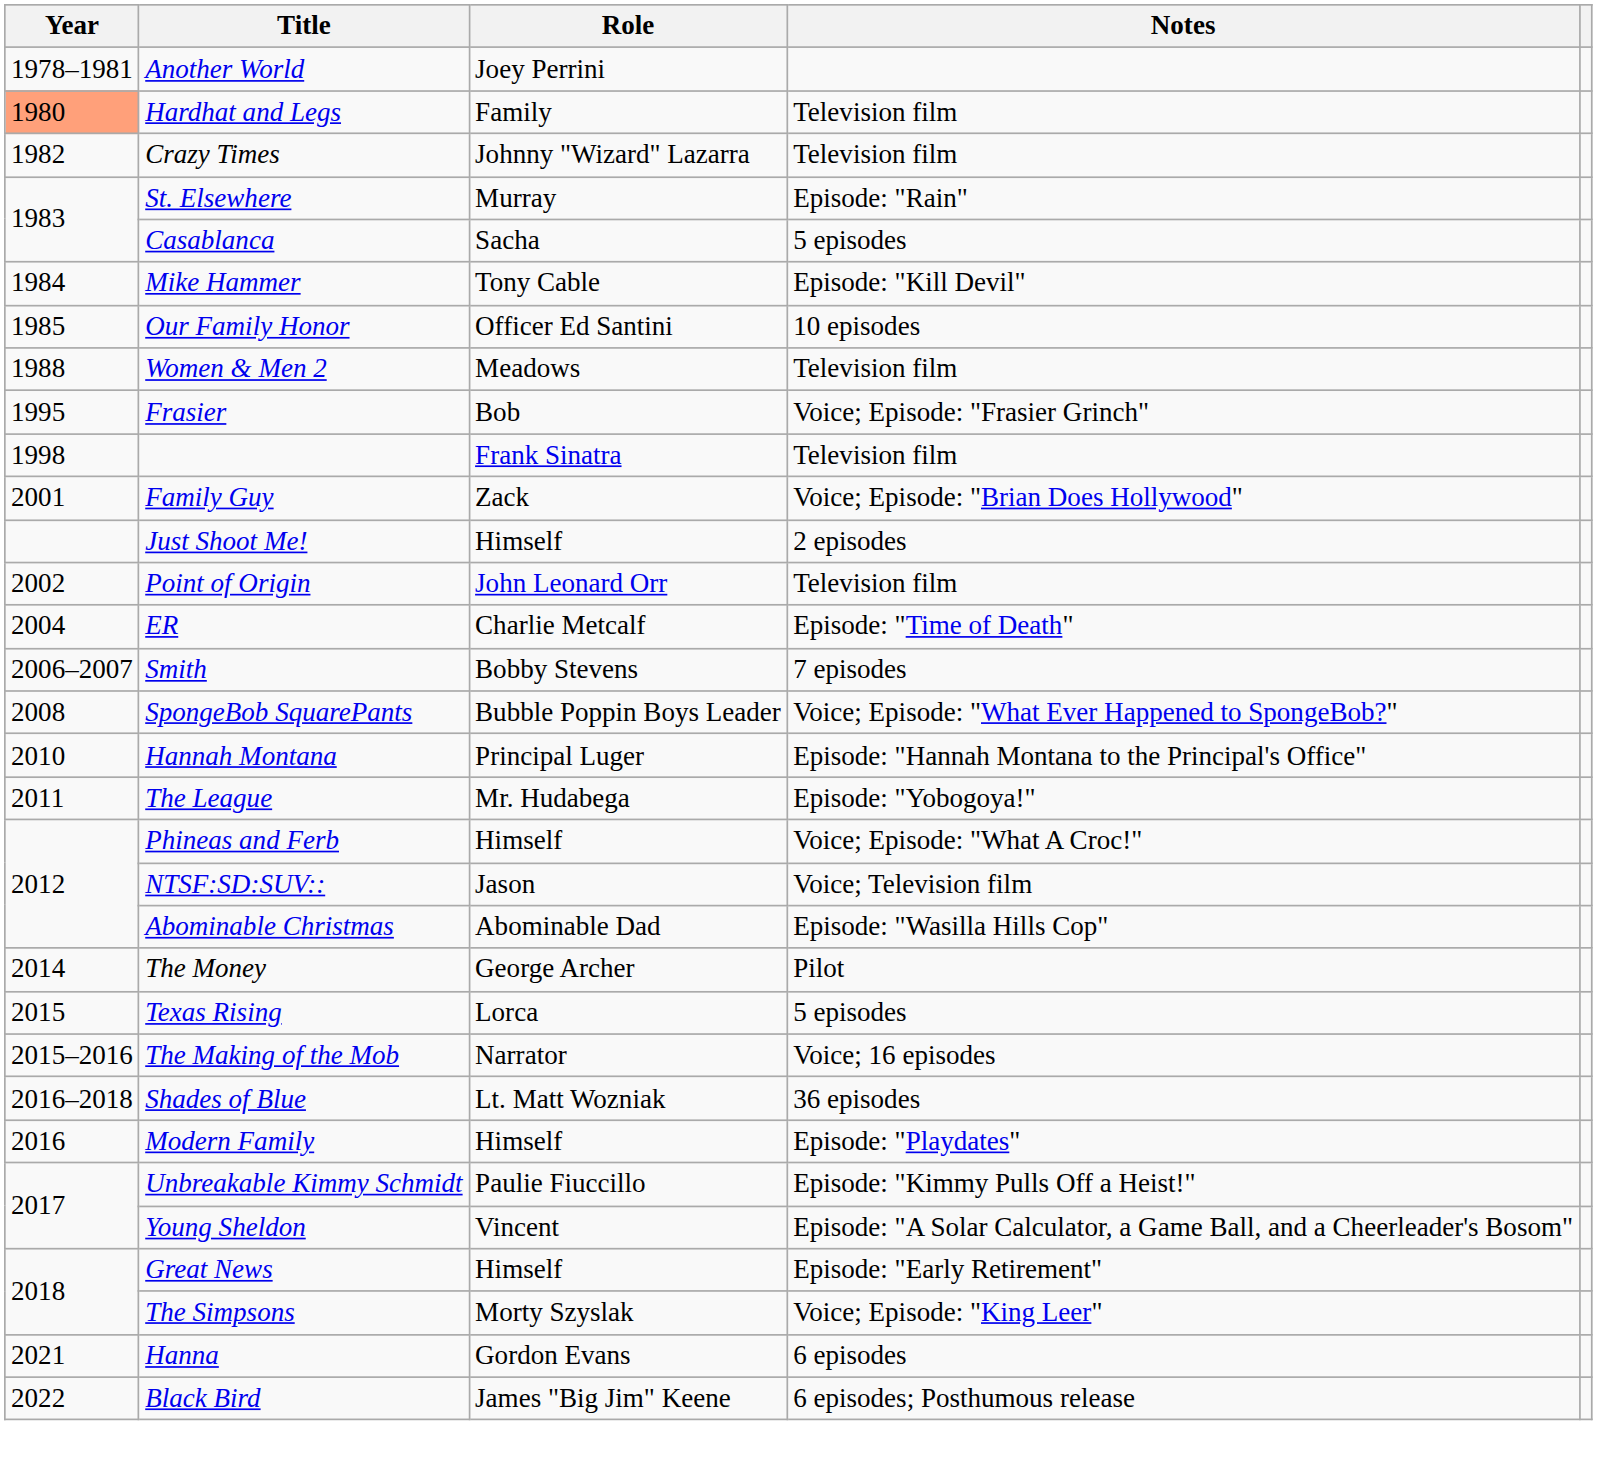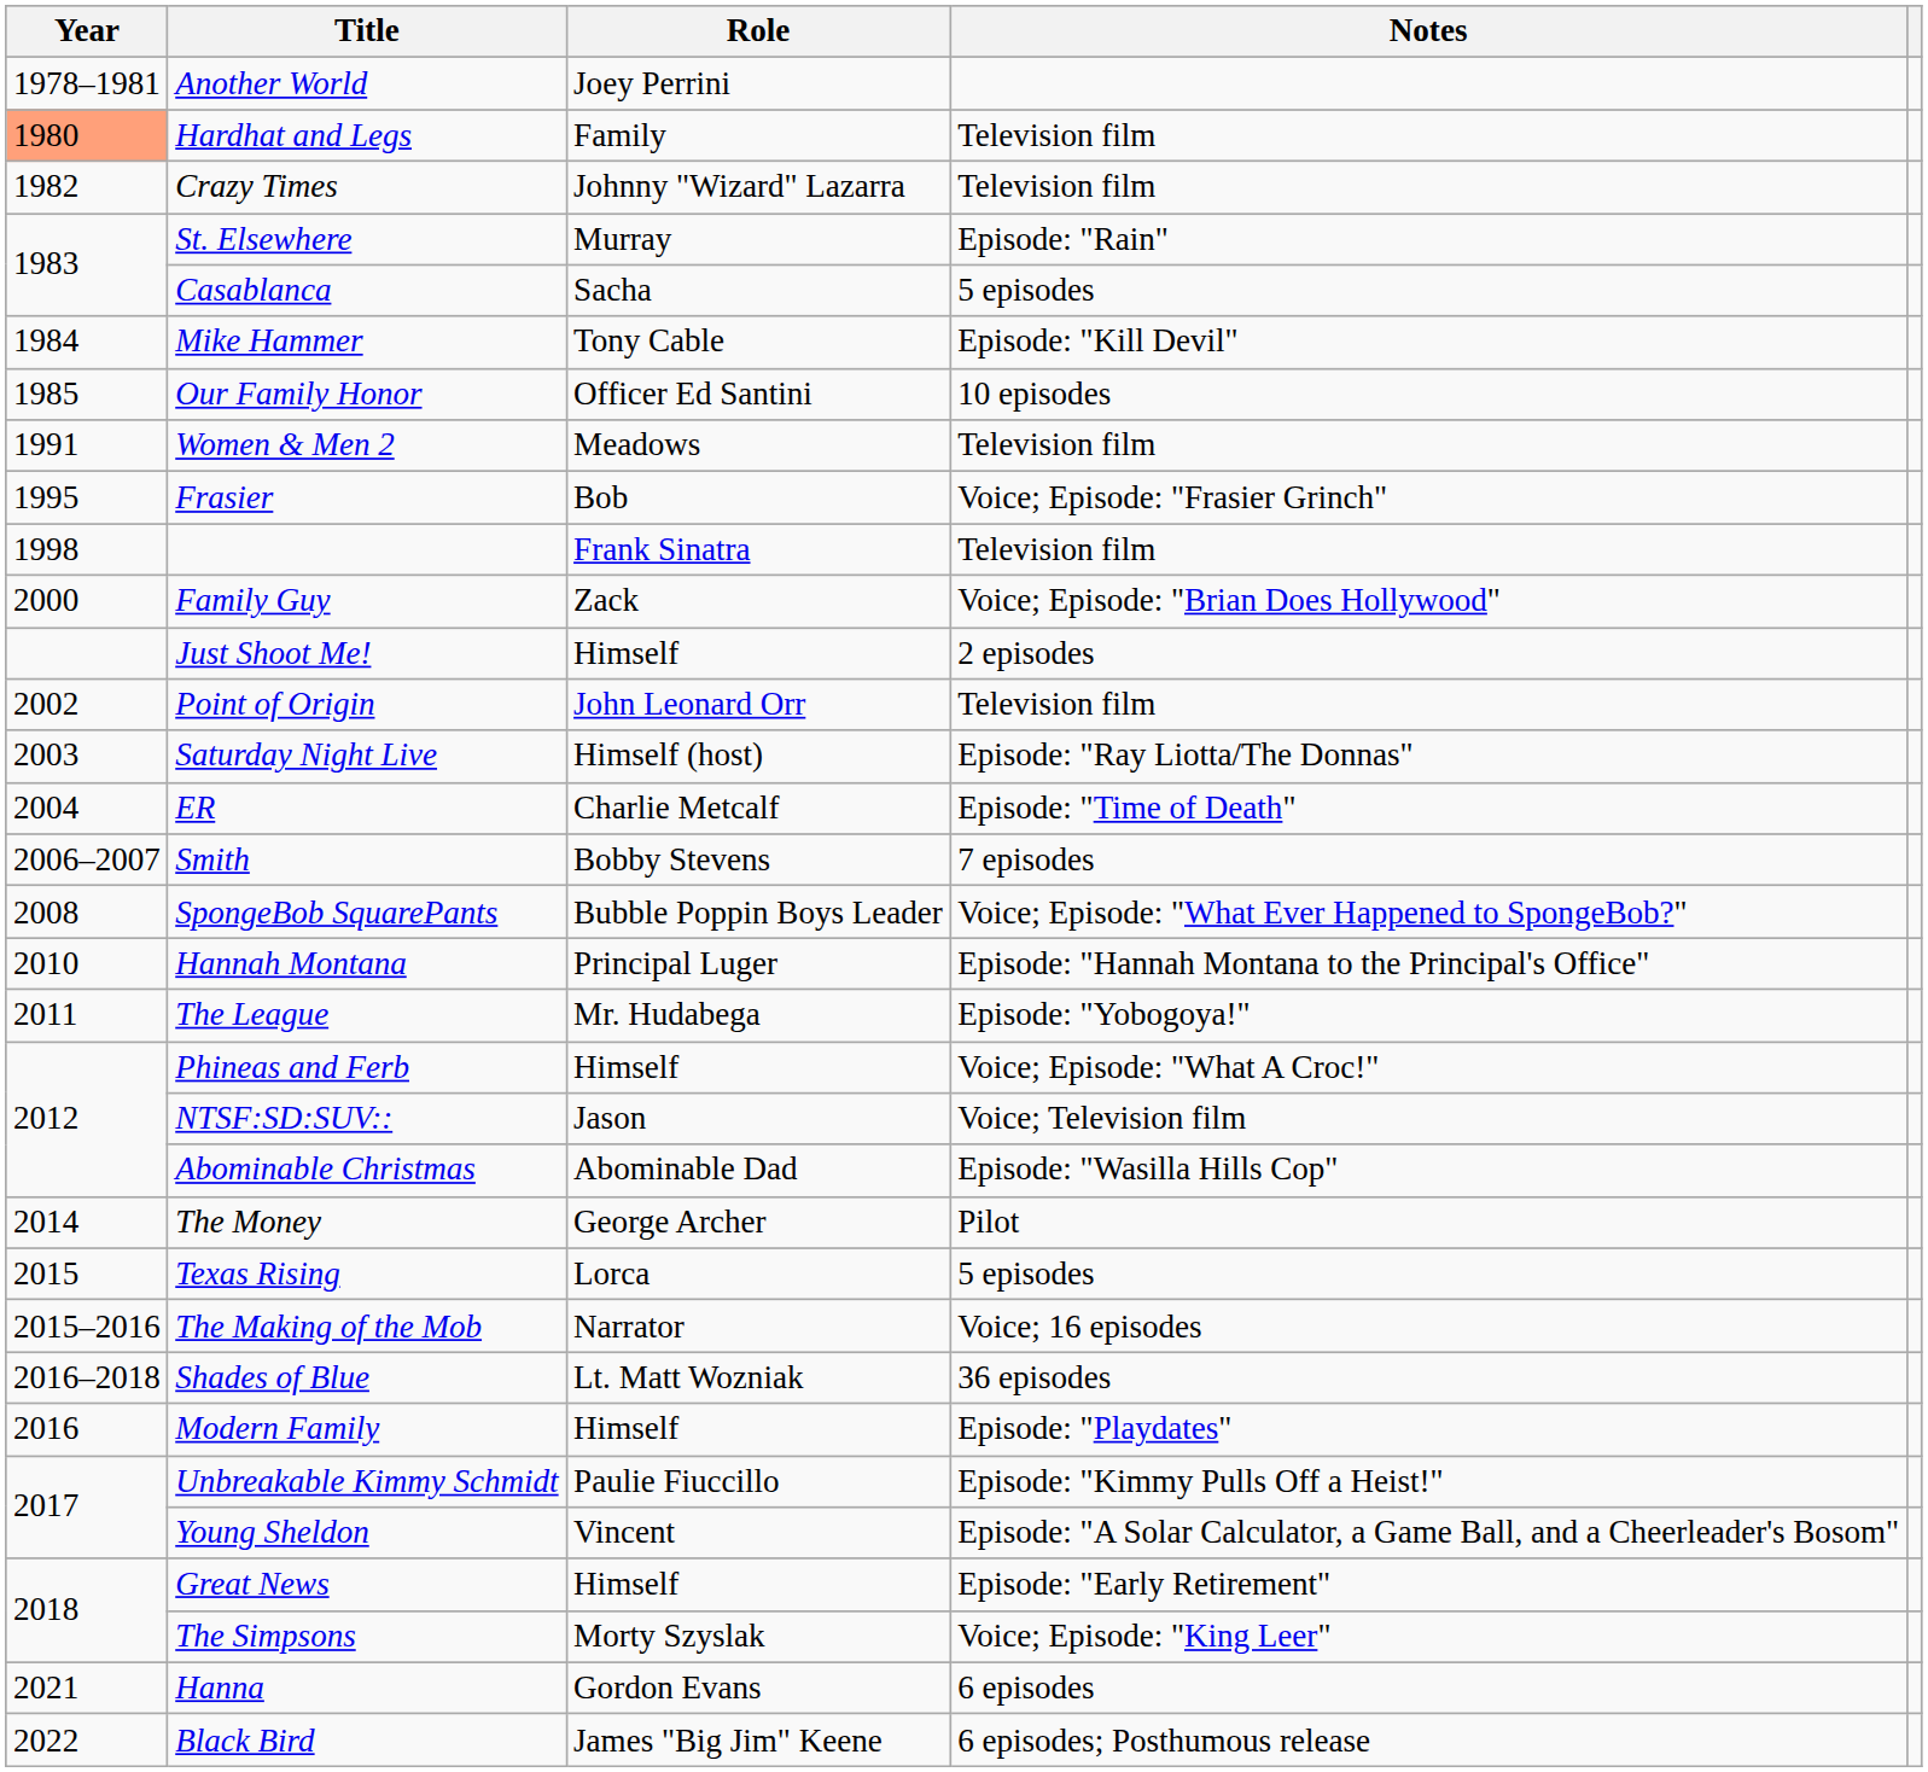 <table class = "wikitable sortable">
 <tr>
 <th>Year</th>
 <th>Title</th>
 <th>Role</th>
 <th class="unsortable">Notes</th>
 <th class="unsortable"></th>
 </tr>
 <tr>
 <td>1978–1981</td>
 <td><em><a href='#'>Another World</a></em></td>
 <td>Joey Perrini</td>
 <td></td>
 <td></td>
 </tr>
 <tr>
 <td style="background: lightsalmon;">1980</td>
 <td><em><a href='#'>Hardhat and Legs</a></em></td>
 <td>Family</td>
 <td>Television film</td>
 <td></td>
 </tr>
 <tr>
 <td>1982</td>
 <td><em>Crazy Times</em></td>
 <td>Johnny "Wizard" Lazarra</td>
 <td>Television film</td>
 <td></td>
 </tr>
 <tr>
 <td rowspan=2>1983</td>
 <td><em><a href='#'>St. Elsewhere</a></em></td>
 <td>Murray</td>
 <td>Episode: "Rain"</td>
 <td></td>
 </tr>
 <tr>
 <td><em><a href='#'>Casablanca</a></em></td>
 <td>Sacha</td>
 <td>5 episodes</td>
 <td></td>
 </tr>
 <tr>
 <td>1984</td>
 <td><em><a href='#'>Mike Hammer</a></em></td>
 <td>Tony Cable</td>
 <td>Episode: "Kill Devil"</td>
 <td></td>
 </tr>
 <tr>
 <td>1985</td>
 <td><em><a href='#'>Our Family Honor</a></em></td>
 <td>Officer Ed Santini</td>
 <td>10 episodes</td>
 <td></td>
 </tr>
 <tr>
-<td>1988</td>
+<td>1991</td>
 <td><em><a href='#'>Women & Men 2</a></em></td>
 <td>Meadows</td>
 <td>Television film</td>
 <td></td>
 </tr>
 <tr>
 <td>1995</td>
 <td><em><a href='#'>Frasier</a></em></td>
 <td>Bob</td>
 <td>Voice; Episode: "Frasier Grinch"</td>
 <td></td>
 </tr>
 <tr>
 <td>1998</td>
 <td><em></em></td>
 <td><a href='#'>Frank Sinatra</a></td>
 <td>Television film</td>
 <td></td>
 </tr>
 <tr>
-<td>2001</td>
+<td>2000</td>
 <td><em><a href='#'>Family Guy</a></em></td>
 <td>Zack</td>
 <td>Voice; Episode: "<a href='#'>Brian Does Hollywood</a>"</td>
 <td></td>
 </tr>
 <tr>
 <td></td>
 <td><em><a href='#'>Just Shoot Me!</a></em></td>
 <td>Himself</td>
 <td>2 episodes</td>
 <td></td>
 </tr>
 <tr>
 <td>2002</td>
 <td><em><a href='#'>Point of Origin</a></em></td>
 <td><a href='#'>John Leonard Orr</a></td>
 <td>Television film</td>
+<td></td>
+</tr>
+<tr>
+<td>2003</td>
+<td><em><a href='#'>Saturday Night Live</a></em></td>
+<td>Himself (host)</td>
+<td>Episode: "Ray Liotta/The Donnas"</td>
 <td></td>
 </tr>
 <tr>
 <td>2004</td>
 <td><em><a href='#'>ER</a></em></td>
 <td>Charlie Metcalf</td>
 <td>Episode: "<a href='#'>Time of Death</a>"</td>
 <td></td>
 </tr>
 <tr>
 <td>2006–2007</td>
 <td><em><a href='#'>Smith</a></em></td>
 <td>Bobby Stevens</td>
 <td>7 episodes</td>
 <td></td>
 </tr>
 <tr>
 <td>2008</td>
 <td><em><a href='#'>SpongeBob SquarePants</a></em></td>
 <td>Bubble Poppin Boys Leader</td>
 <td>Voice; Episode: "<a href='#'>What Ever Happened to SpongeBob?</a>"</td>
 <td></td>
 </tr>
 <tr>
 <td>2010</td>
 <td><em><a href='#'>Hannah Montana</a></em></td>
 <td>Principal Luger</td>
 <td>Episode: "Hannah Montana to the Principal's Office"</td>
 <td></td>
 </tr>
 <tr>
 <td>2011</td>
 <td data-sort-value="League, The"><em><a href='#'>The League</a></em></td>
 <td>Mr. Hudabega</td>
 <td>Episode: "Yobogoya!"</td>
 <td></td>
 </tr>
 <tr>
 <td rowspan="3">2012</td>
 <td><em><a href='#'>Phineas and Ferb</a></em></td>
 <td>Himself</td>
 <td>Voice; Episode: "What A Croc!"</td>
 <td></td>
 </tr>
 <tr>
 <td><em><a href='#'>NTSF:SD:SUV::</a></em></td>
 <td>Jason</td>
 <td>Voice; Television film</td>
 <td></td>
 </tr>
 <tr>
 <td><em><a href='#'>Abominable Christmas</a></em></td>
 <td>Abominable Dad</td>
 <td>Episode: "Wasilla Hills Cop"</td>
 <td></td>
 </tr>
 <tr>
 <td>2014</td>
 <td data-sort-value="Money, The"><em>The Money</em></td>
 <td>George Archer</td>
 <td>Pilot</td>
 <td></td>
 </tr>
 <tr>
 <td>2015</td>
 <td><em><a href='#'>Texas Rising</a></em></td>
 <td>Lorca</td>
 <td>5 episodes</td>
 <td></td>
 </tr>
 <tr>
 <td>2015–2016</td>
 <td data-sort-value="Making of the Mob, The"><em><a href='#'>The Making of the Mob</a></em></td>
 <td>Narrator</td>
 <td>Voice; 16 episodes</td>
 <td></td>
 </tr>
 <tr>
 <td>2016–2018</td>
 <td><em><a href='#'>Shades of Blue</a></em></td>
 <td>Lt. Matt Wozniak</td>
 <td>36 episodes</td>
 <td></td>
 </tr>
 <tr>
 <td>2016</td>
 <td><em><a href='#'>Modern Family</a></em></td>
 <td>Himself</td>
 <td>Episode: "<a href='#'>Playdates</a>"</td>
 <td></td>
 </tr>
 <tr>
 <td rowspan=2>2017</td>
 <td><em><a href='#'>Unbreakable Kimmy Schmidt</a></em></td>
 <td>Paulie Fiuccillo</td>
 <td>Episode: "Kimmy Pulls Off a Heist!"</td>
 <td></td>
 </tr>
 <tr>
 <td><em><a href='#'>Young Sheldon</a></em></td>
 <td>Vincent</td>
 <td>Episode: "A Solar Calculator, a Game Ball, and a Cheerleader's Bosom"</td>
 <td></td>
 </tr>
 <tr>
 <td rowspan=2>2018</td>
 <td><em><a href='#'>Great News</a></em></td>
 <td>Himself</td>
 <td>Episode: "Early Retirement"</td>
 <td></td>
 </tr>
 <tr>
 <td data-sort-value="Simpsons, The"><em><a href='#'>The Simpsons</a></em></td>
 <td>Morty Szyslak</td>
 <td>Voice; Episode: "<a href='#'>King Leer</a>"</td>
 <td></td>
 </tr>
 <tr>
 <td>2021</td>
 <td><em><a href='#'>Hanna</a></em></td>
 <td>Gordon Evans</td>
 <td>6 episodes</td>
 <td></td>
 </tr>
 <tr>
 <td>2022</td>
 <td><em><a href='#'>Black Bird</a></em></td>
 <td>James "Big Jim" Keene</td>
 <td>6 episodes; Posthumous release</td>
 <td></td>
 </tr>
 </table>
